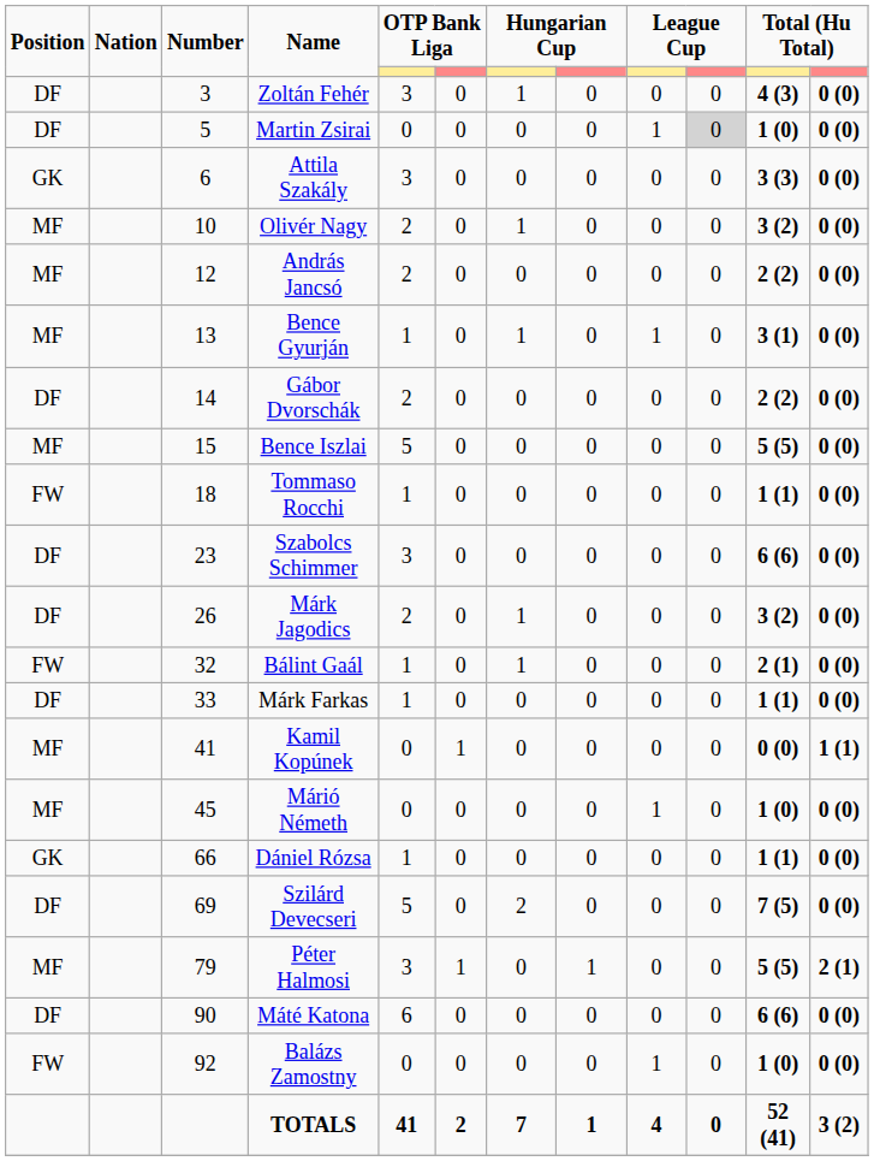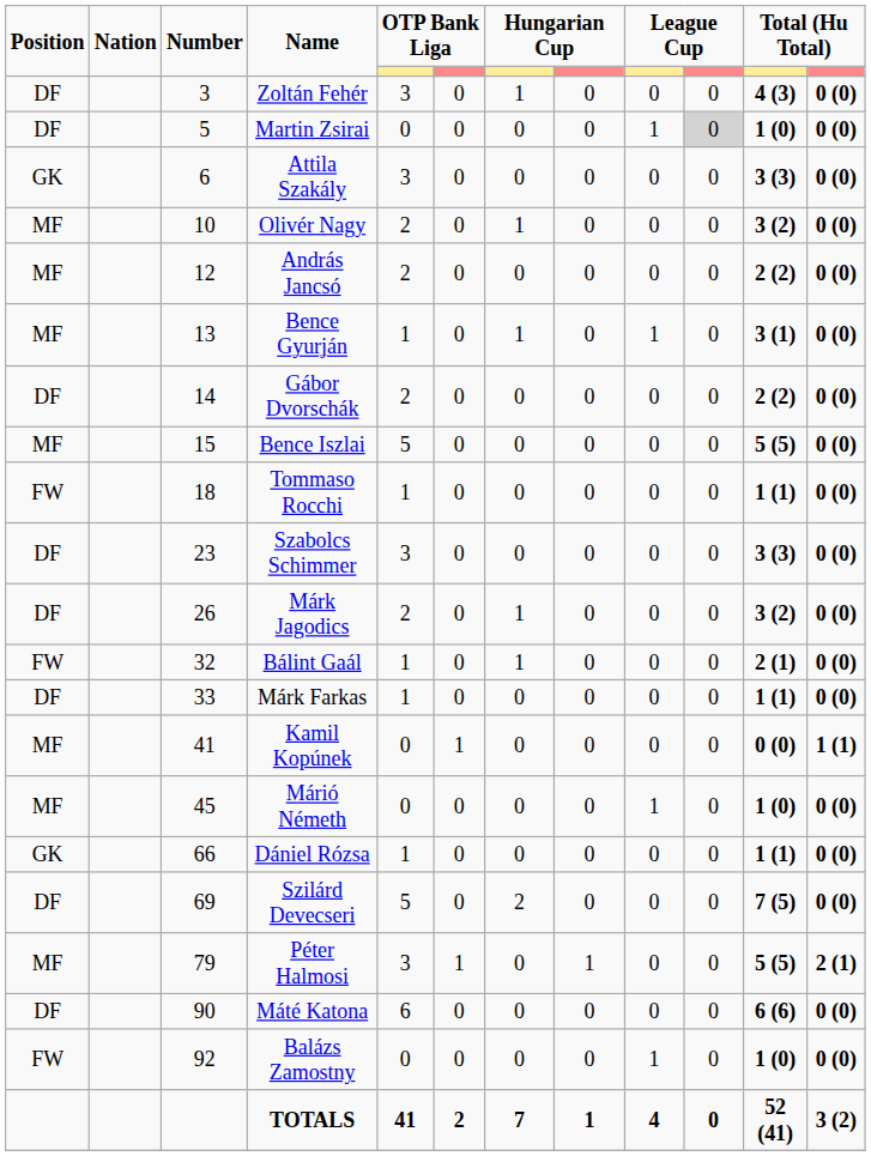 <table class="wikitable" style="font-size: 95%; text-align: center;">
 <tr>
 <td rowspan="2" width="5%" align="center"><strong>Position</strong></td>
 <td rowspan="2" width="7%" align="center"><strong>Nation</strong></td>
 <td rowspan="2" width="5%" align="center"><strong>Number</strong></td>
 <td rowspan="2" width="15%" align="center"><strong>Name</strong></td>
 <td colspan="2" align="center"><strong>OTP Bank Liga</strong></td>
 <td colspan="2" align="center"><strong>Hungarian Cup</strong></td>
 <td colspan="2" align="center"><strong>League Cup</strong></td>
 <td colspan="2" align="center"><strong>Total (Hu Total)</strong></td>
 </tr>
 <tr>
 <th width=60 style="background: #FFEE99"></th>
 <th width=60 style="background: #FF8888"></th>
 <th width=60 style="background: #FFEE99"></th>
 <th width=60 style="background: #FF8888"></th>
 <th width=60 style="background: #FFEE99"></th>
 <th width=60 style="background: #FF8888"></th>
 <th width=60 style="background: #FFEE99"></th>
 <th width=60 style="background: #FF8888"></th>
 </tr>
 <tr>
 <td>DF</td>
 <td></td>
 <td>3</td>
 <td><a href='#'>Zoltán Fehér</a></td>
 <td>3</td>
 <td>0</td>
 <td>1</td>
 <td>0</td>
 <td>0</td>
 <td>0</td>
 <td><strong>4 (3)</strong></td>
 <td><strong>0 (0)</strong></td>
 </tr>
 <tr>
 <td>DF</td>
 <td></td>
 <td>5</td>
 <td><a href='#'>Martin Zsirai</a></td>
 <td>0</td>
 <td>0</td>
 <td>0</td>
 <td>0</td>
 <td>1</td>
 <td style="background: lightgrey;">0</td>
 <td><strong>1 (0)</strong></td>
 <td><strong>0 (0)</strong></td>
 </tr>
 <tr>
 <td>GK</td>
 <td></td>
 <td>6</td>
 <td><a href='#'>Attila Szakály</a></td>
 <td>3</td>
 <td>0</td>
 <td>0</td>
 <td>0</td>
 <td>0</td>
 <td>0</td>
 <td><strong>3 (3)</strong></td>
 <td><strong>0 (0)</strong></td>
 </tr>
 <tr>
 <td>MF</td>
 <td></td>
 <td>10</td>
 <td><a href='#'>Olivér Nagy</a></td>
 <td>2</td>
 <td>0</td>
 <td>1</td>
 <td>0</td>
 <td>0</td>
 <td>0</td>
 <td><strong>3 (2)</strong></td>
 <td><strong>0 (0)</strong></td>
 </tr>
 <tr>
 <td>MF</td>
 <td></td>
 <td>12</td>
 <td><a href='#'>András Jancsó</a></td>
 <td>2</td>
 <td>0</td>
 <td>0</td>
 <td>0</td>
 <td>0</td>
 <td>0</td>
 <td><strong>2 (2)</strong></td>
 <td><strong>0 (0)</strong></td>
 </tr>
 <tr>
 <td>MF</td>
 <td></td>
 <td>13</td>
 <td><a href='#'>Bence Gyurján</a></td>
 <td>1</td>
 <td>0</td>
 <td>1</td>
 <td>0</td>
 <td>1</td>
 <td>0</td>
 <td><strong>3 (1)</strong></td>
 <td><strong>0 (0)</strong></td>
 </tr>
 <tr>
 <td>DF</td>
 <td></td>
 <td>14</td>
 <td><a href='#'>Gábor Dvorschák</a></td>
 <td>2</td>
 <td>0</td>
 <td>0</td>
 <td>0</td>
 <td>0</td>
 <td>0</td>
 <td><strong>2 (2)</strong></td>
 <td><strong>0 (0)</strong></td>
 </tr>
 <tr>
 <td>MF</td>
 <td></td>
 <td>15</td>
 <td><a href='#'>Bence Iszlai</a></td>
 <td>5</td>
 <td>0</td>
 <td>0</td>
 <td>0</td>
 <td>0</td>
 <td>0</td>
 <td><strong>5 (5)</strong></td>
 <td><strong>0 (0)</strong></td>
 </tr>
 <tr>
 <td>FW</td>
 <td></td>
 <td>18</td>
 <td><a href='#'>Tommaso Rocchi</a></td>
 <td>1</td>
 <td>0</td>
 <td>0</td>
 <td>0</td>
 <td>0</td>
 <td>0</td>
 <td><strong>1 (1)</strong></td>
 <td><strong>0 (0)</strong></td>
 </tr>
 <tr>
 <td>DF</td>
 <td></td>
 <td>23</td>
 <td><a href='#'>Szabolcs Schimmer</a></td>
 <td>3</td>
 <td>0</td>
 <td>0</td>
 <td>0</td>
 <td>0</td>
 <td>0</td>
-<td><strong>6 (6)</strong></td>
+<td><strong>3 (3)</strong></td>
 <td><strong>0 (0)</strong></td>
 </tr>
 <tr>
 <td>DF</td>
 <td></td>
 <td>26</td>
 <td><a href='#'>Márk Jagodics</a></td>
 <td>2</td>
 <td>0</td>
 <td>1</td>
 <td>0</td>
 <td>0</td>
 <td>0</td>
 <td><strong>3 (2)</strong></td>
 <td><strong>0 (0)</strong></td>
 </tr>
 <tr>
 <td>FW</td>
 <td></td>
 <td>32</td>
 <td><a href='#'>Bálint Gaál</a></td>
 <td>1</td>
 <td>0</td>
 <td>1</td>
 <td>0</td>
 <td>0</td>
 <td>0</td>
 <td><strong>2 (1)</strong></td>
 <td><strong>0 (0)</strong></td>
 </tr>
 <tr>
 <td>DF</td>
 <td></td>
 <td>33</td>
 <td>Márk Farkas</td>
 <td>1</td>
 <td>0</td>
 <td>0</td>
 <td>0</td>
 <td>0</td>
 <td>0</td>
 <td><strong>1 (1)</strong></td>
 <td><strong>0 (0)</strong></td>
 </tr>
 <tr>
 <td>MF</td>
 <td></td>
 <td>41</td>
 <td><a href='#'>Kamil Kopúnek</a></td>
 <td>0</td>
 <td>1</td>
 <td>0</td>
 <td>0</td>
 <td>0</td>
 <td>0</td>
 <td><strong>0 (0)</strong></td>
 <td><strong>1 (1)</strong></td>
 </tr>
 <tr>
 <td>MF</td>
 <td></td>
 <td>45</td>
 <td><a href='#'>Márió Németh</a></td>
 <td>0</td>
 <td>0</td>
 <td>0</td>
 <td>0</td>
 <td>1</td>
 <td>0</td>
 <td><strong>1 (0)</strong></td>
 <td><strong>0 (0)</strong></td>
 </tr>
 <tr>
 <td>GK</td>
 <td></td>
 <td>66</td>
 <td><a href='#'>Dániel Rózsa</a></td>
 <td>1</td>
 <td>0</td>
 <td>0</td>
 <td>0</td>
 <td>0</td>
 <td>0</td>
 <td><strong>1 (1)</strong></td>
 <td><strong>0 (0)</strong></td>
 </tr>
 <tr>
 <td>DF</td>
 <td></td>
 <td>69</td>
 <td><a href='#'>Szilárd Devecseri</a></td>
 <td>5</td>
 <td>0</td>
 <td>2</td>
 <td>0</td>
 <td>0</td>
 <td>0</td>
 <td><strong>7 (5)</strong></td>
 <td><strong>0 (0)</strong></td>
 </tr>
 <tr>
 <td>MF</td>
 <td></td>
 <td>79</td>
 <td><a href='#'>Péter Halmosi</a></td>
 <td>3</td>
 <td>1</td>
 <td>0</td>
 <td>1</td>
 <td>0</td>
 <td>0</td>
 <td><strong>5 (5)</strong></td>
 <td><strong>2 (1)</strong></td>
 </tr>
 <tr>
 <td>DF</td>
 <td></td>
 <td>90</td>
 <td><a href='#'>Máté Katona</a></td>
 <td>6</td>
 <td>0</td>
 <td>0</td>
 <td>0</td>
 <td>0</td>
 <td>0</td>
 <td><strong>6 (6)</strong></td>
 <td><strong>0 (0)</strong></td>
 </tr>
 <tr>
 <td>FW</td>
 <td></td>
 <td>92</td>
 <td><a href='#'>Balázs Zamostny</a></td>
 <td>0</td>
 <td>0</td>
 <td>0</td>
 <td>0</td>
 <td>1</td>
 <td>0</td>
 <td><strong>1 (0)</strong></td>
 <td><strong>0 (0)</strong></td>
 </tr>
 <tr>
 <td></td>
 <td></td>
 <td></td>
 <td><strong>TOTALS</strong></td>
 <td><strong>41</strong></td>
 <td><strong>2</strong></td>
 <td><strong>7</strong></td>
 <td><strong>1</strong></td>
 <td><strong>4</strong></td>
 <td><strong>0</strong></td>
 <td><strong>52 (41)</strong></td>
 <td><strong>3 (2)</strong></td>
 </tr>
 <tr>
 </tr>
 </table>
